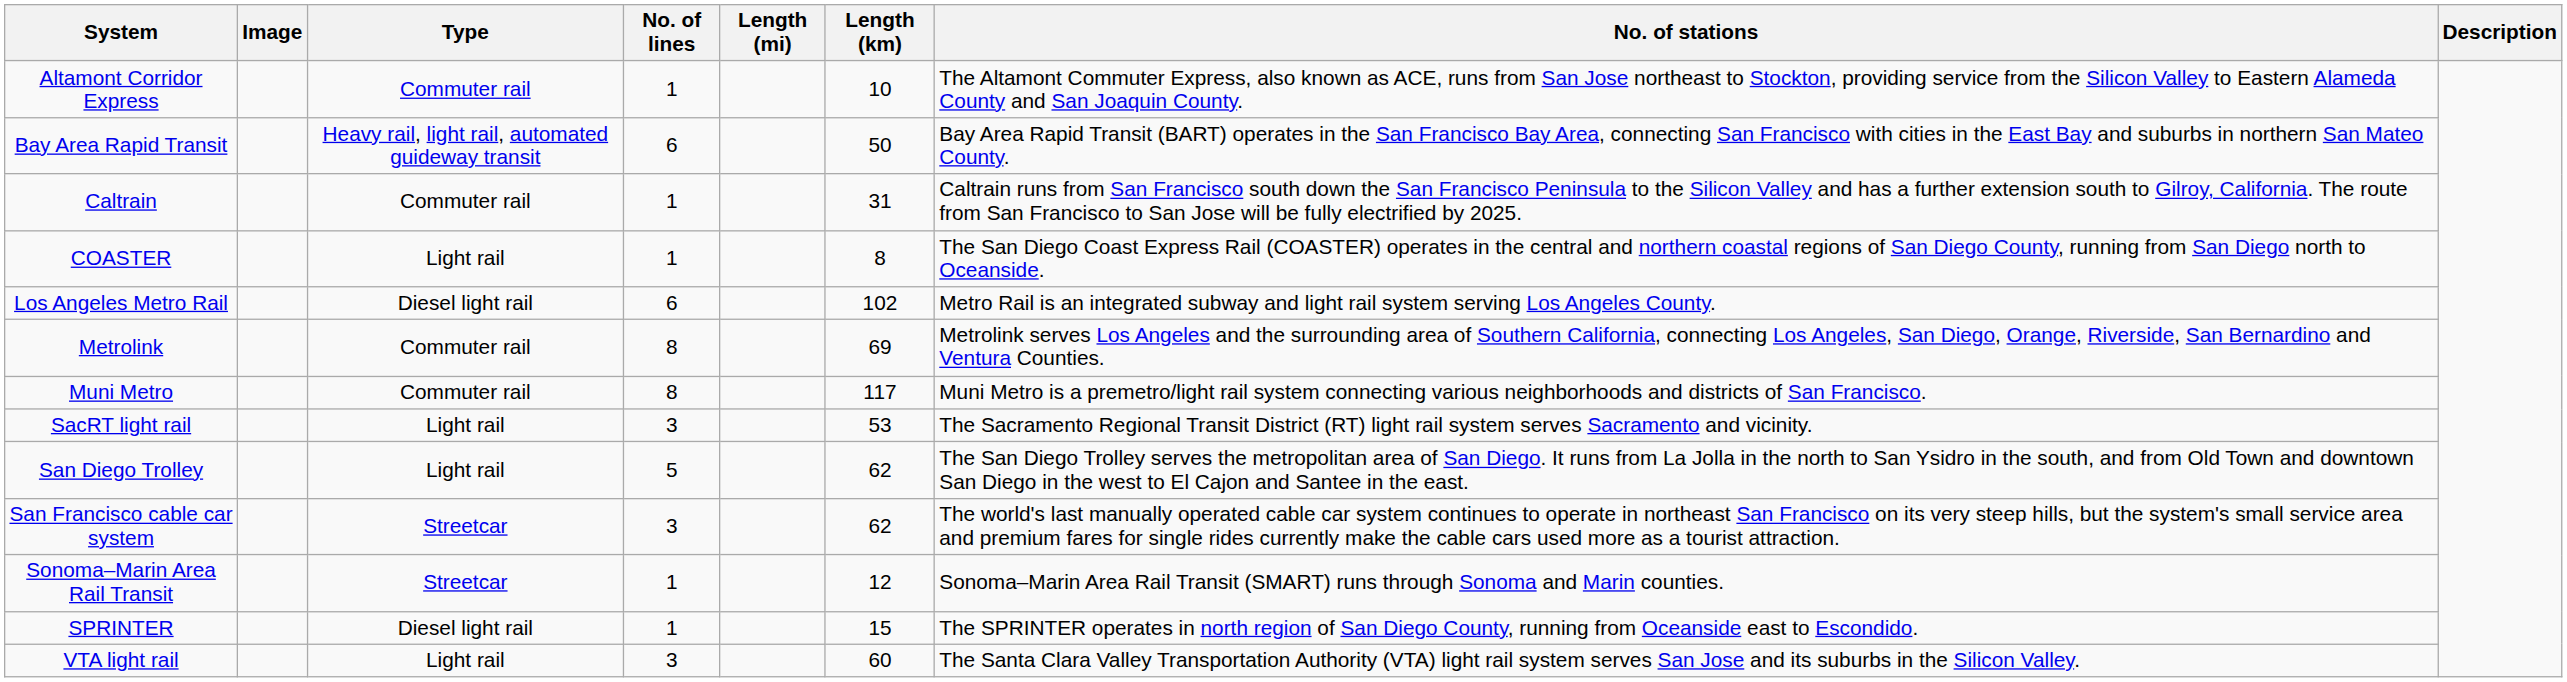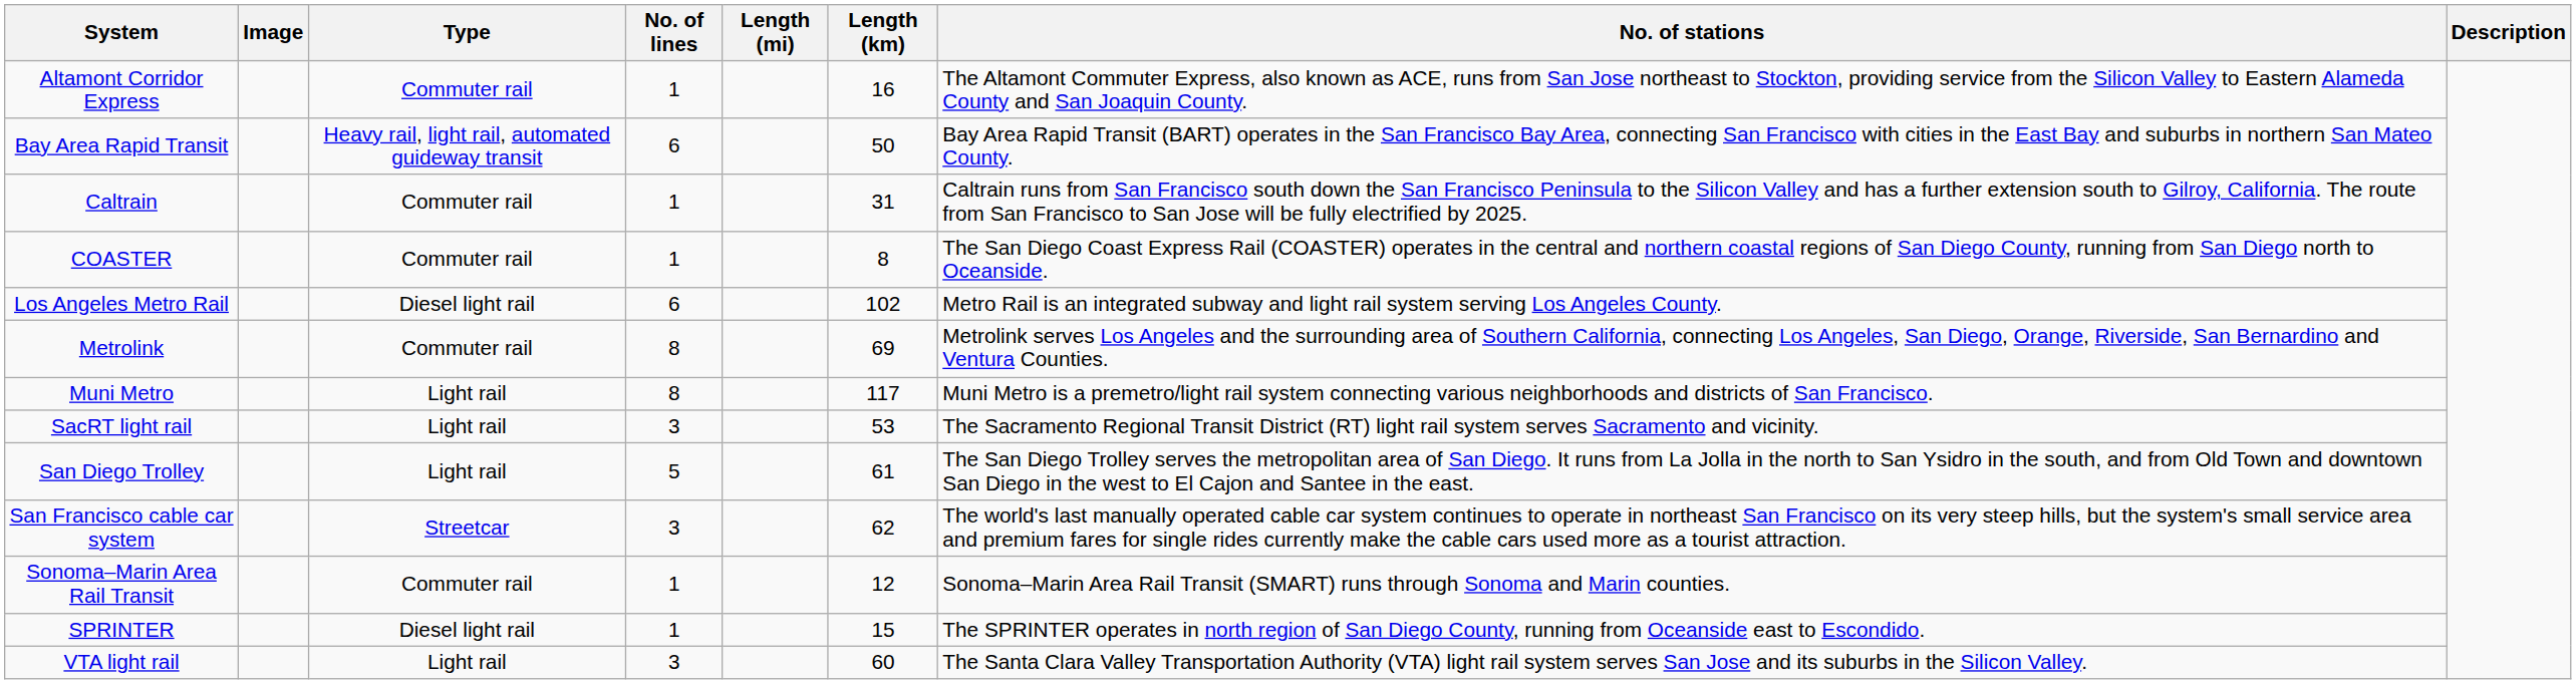 <table class="wikitable sortable" style="text-align:center" style="font-size: 90%;" |>
 <tr>
 <th>System</th>
 <th class="unsortable">Image</th>
 <th>Type</th>
 <th>No. of lines</th>
 <th>Length (mi)</th>
 <th>Length (km)</th>
 <th>No. of stations</th>
 <th class="unsortable">Description</th>
 </tr>
 <tr style="text-align:center;">
 <td> <a href='#'>Altamont Corridor Express</a></td>
 <td></td>
 <td><a href='#'>Commuter rail</a></td>
 <td>1</td>
 <td></td>
-<td>10</td>
+<td>16</td>
 <td align="left">The Altamont Commuter Express, also known as ACE, runs from <a href='#'>San Jose</a> northeast to <a href='#'>Stockton</a>, providing service from the <a href='#'>Silicon Valley</a> to Eastern <a href='#'>Alameda County</a> and <a href='#'>San Joaquin County</a>.</td>
 </tr>
 <tr style="text-align:center;">
 <td> <a href='#'>Bay Area Rapid Transit</a></td>
 <td></td>
 <td><a href='#'>Heavy rail</a>, <a href='#'>light rail</a>, <a href='#'>automated guideway transit</a></td>
 <td>6</td>
 <td></td>
 <td>50</td>
 <td align="left">Bay Area Rapid Transit (BART) operates in the <a href='#'>San Francisco Bay Area</a>, connecting <a href='#'>San Francisco</a> with cities in the <a href='#'>East Bay</a> and suburbs in northern <a href='#'>San Mateo County</a>.</td>
 </tr>
 <tr style="text-align:center;">
 <td> <a href='#'>Caltrain</a></td>
 <td></td>
 <td>Commuter rail</td>
 <td>1</td>
 <td></td>
 <td>31</td>
 <td align="left">Caltrain runs from <a href='#'>San Francisco</a> south down the <a href='#'>San Francisco Peninsula</a> to the <a href='#'>Silicon Valley</a> and has a further extension south  to <a href='#'>Gilroy, California</a>. The route from San Francisco to San Jose will be fully electrified by 2025.</td>
 </tr>
 <tr style="text-align:center;">
 <td> <a href='#'>COASTER</a></td>
 <td></td>
-<td>Light rail</td>
+<td>Commuter rail</td>
 <td>1</td>
 <td></td>
 <td>8</td>
 <td align="left">The San Diego Coast Express Rail (COASTER) operates in the central and <a href='#'>northern coastal</a> regions of <a href='#'>San Diego County</a>, running from <a href='#'>San Diego</a> north to <a href='#'>Oceanside</a>.</td>
 </tr>
 <tr style="text-align:center;">
 <td> <a href='#'>Los Angeles Metro Rail</a></td>
 <td></td>
 <td>Diesel light rail</td>
 <td>6</td>
 <td></td>
 <td>102</td>
 <td align="left">Metro Rail is an integrated subway and light rail system serving <a href='#'>Los Angeles County</a>.</td>
 </tr>
 <tr style="text-align:center;">
 <td> <a href='#'>Metrolink</a></td>
 <td></td>
 <td>Commuter rail</td>
 <td>8</td>
 <td></td>
 <td>69</td>
 <td align="left">Metrolink serves <a href='#'>Los Angeles</a> and the surrounding area of <a href='#'>Southern California</a>, connecting <a href='#'>Los Angeles</a>, <a href='#'>San Diego</a>, <a href='#'>Orange</a>, <a href='#'>Riverside</a>, <a href='#'>San Bernardino</a> and <a href='#'>Ventura</a> Counties.</td>
 </tr>
 <tr style="text-align:center;">
 <td> <a href='#'>Muni Metro</a></td>
 <td></td>
-<td>Commuter rail</td>
+<td>Light rail</td>
 <td>8</td>
 <td></td>
 <td>117</td>
 <td align="left">Muni Metro is a premetro/light rail system connecting various neighborhoods and districts of <a href='#'>San Francisco</a>.</td>
 </tr>
 <tr style="text-align:center;">
 <td> <a href='#'>SacRT light rail</a></td>
 <td></td>
 <td>Light rail</td>
 <td>3</td>
 <td></td>
 <td>53</td>
 <td align="left">The Sacramento Regional Transit District (RT) light rail system serves <a href='#'>Sacramento</a> and vicinity.</td>
 </tr>
 <tr style="text-align:center;">
 <td> <a href='#'>San Diego Trolley</a></td>
 <td></td>
 <td>Light rail</td>
 <td>5</td>
 <td></td>
-<td>62</td>
+<td>61</td>
 <td align="left">The San Diego Trolley serves the metropolitan area of <a href='#'>San Diego</a>. It runs from La Jolla in the north to San Ysidro in the south, and from Old Town and downtown San Diego in the west to El Cajon and Santee in the east.</td>
 </tr>
 <tr style="text-align:center;">
 <td> <a href='#'>San Francisco cable car system</a></td>
 <td></td>
 <td><a href='#'>Streetcar</a></td>
 <td>3</td>
 <td></td>
 <td>62</td>
 <td align="left">The world's last manually operated cable car system continues to operate in northeast <a href='#'>San Francisco</a> on its very steep hills, but the system's small service area and premium fares for single rides currently make the cable cars used more as a tourist attraction.</td>
 </tr>
 <tr style="text-align:center;">
 <td> <a href='#'>Sonoma–Marin Area Rail Transit</a></td>
 <td></td>
-<td><a href='#'>Streetcar</a></td>
+<td>Commuter rail</td>
 <td>1</td>
 <td></td>
 <td>12</td>
 <td align="left">Sonoma–Marin Area Rail Transit (SMART) runs through <a href='#'>Sonoma</a> and <a href='#'>Marin</a> counties.</td>
 </tr>
 <tr style="text-align:center;">
 <td> <a href='#'>SPRINTER</a></td>
 <td></td>
 <td>Diesel light rail</td>
 <td>1</td>
 <td></td>
 <td>15</td>
 <td align="left">The SPRINTER operates in <a href='#'>north region</a> of <a href='#'>San Diego County</a>, running from <a href='#'>Oceanside</a> east to <a href='#'>Escondido</a>.</td>
 </tr>
 <tr style="text-align:center;">
 <td> <a href='#'>VTA light rail</a></td>
 <td></td>
 <td>Light rail</td>
 <td>3</td>
 <td></td>
 <td>60</td>
 <td align="left">The Santa Clara Valley Transportation Authority (VTA) light rail system serves <a href='#'>San Jose</a> and its suburbs in the <a href='#'>Silicon Valley</a>.</td>
 </tr>
 </table>
